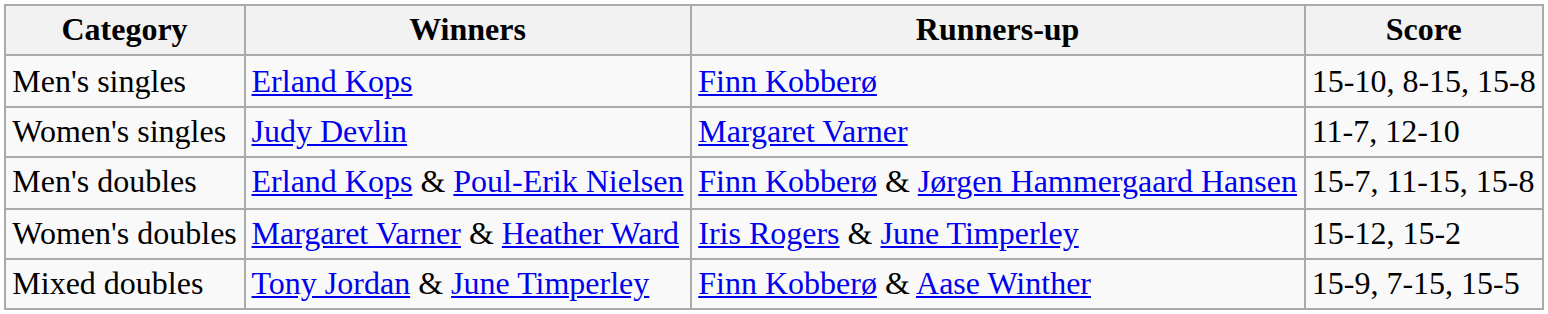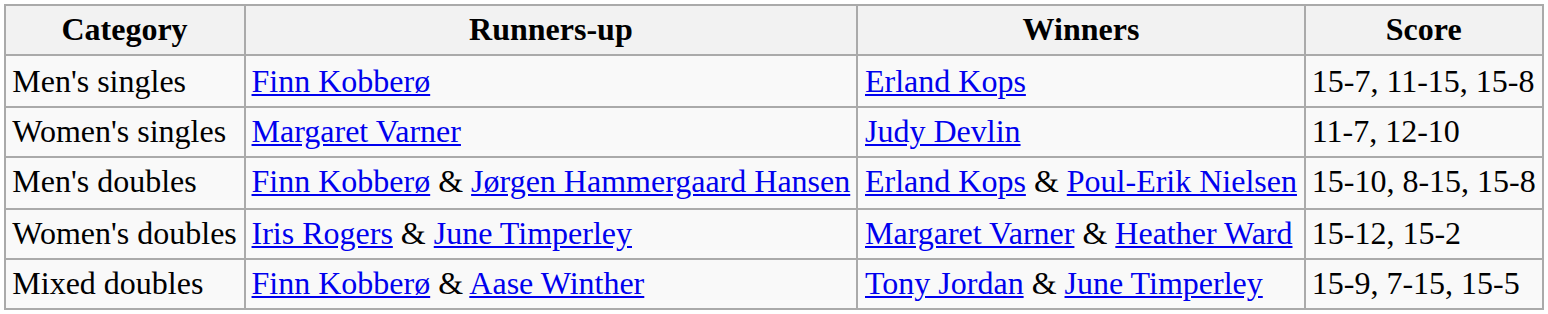 <table class=wikitable style="margin:auto;">
 <tr>
 <th>Category</th>
+<th>Runners-up</th>
 <th>Winners</th>
-<th>Runners-up</th>
 <th>Score</th>
 </tr>
 <tr>
 <td>Men's singles</td>
+<td> <a href='#'>Finn Kobberø</a></td>
 <td> <a href='#'>Erland Kops</a></td>
-<td> <a href='#'>Finn Kobberø</a></td>
-<td>15-10, 8-15, 15-8</td>
+<td>15-7, 11-15, 15-8</td>
 </tr>
 <tr>
 <td>Women's singles</td>
+<td> <a href='#'>Margaret Varner</a></td>
 <td> <a href='#'>Judy Devlin</a></td>
-<td> <a href='#'>Margaret Varner</a></td>
 <td>11-7, 12-10</td>
 </tr>
 <tr>
 <td>Men's doubles</td>
+<td> <a href='#'>Finn Kobberø</a> & <a href='#'>Jørgen Hammergaard Hansen</a></td>
 <td> <a href='#'>Erland Kops</a> & <a href='#'>Poul-Erik Nielsen</a></td>
-<td> <a href='#'>Finn Kobberø</a> & <a href='#'>Jørgen Hammergaard Hansen</a></td>
-<td>15-7, 11-15, 15-8</td>
+<td>15-10, 8-15, 15-8</td>
 </tr>
 <tr>
 <td>Women's doubles</td>
+<td> <a href='#'>Iris Rogers</a> & <a href='#'>June Timperley</a></td>
 <td> <a href='#'>Margaret Varner</a> &  <a href='#'>Heather Ward</a></td>
-<td> <a href='#'>Iris Rogers</a> & <a href='#'>June Timperley</a></td>
 <td>15-12, 15-2</td>
 </tr>
 <tr>
 <td>Mixed doubles</td>
+<td> <a href='#'>Finn Kobberø</a> & <a href='#'>Aase Winther</a></td>
 <td> <a href='#'>Tony Jordan</a> & <a href='#'>June Timperley</a></td>
-<td> <a href='#'>Finn Kobberø</a> & <a href='#'>Aase Winther</a></td>
 <td>15-9, 7-15, 15-5</td>
 </tr>
 </table>
